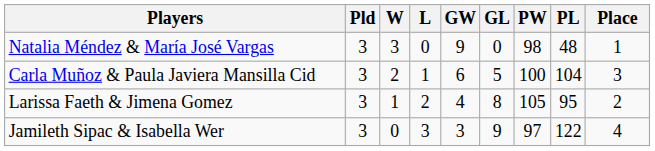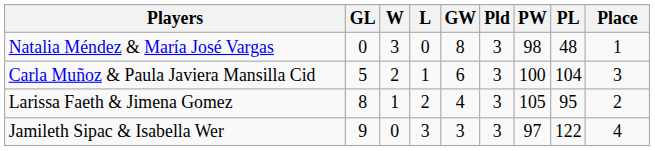 <table class=wikitable style="text-align:center">
 <tr>
 <th width=300>Players</th>
-<th width=20>Pld</th>
+<th width=20>GL</th>
 <th width=20>W</th>
 <th width=20>L</th>
 <th width=20>GW</th>
-<th width=20>GL</th>
+<th width=20>Pld</th>
 <th width=20>PW</th>
 <th width=20>PL</th>
 <th width=50>Place</th>
 </tr>
 <tr>
 <td align=left>  <a href='#'>Natalia Méndez</a> & <a href='#'>María José Vargas</a></td>
-<td>3</td>
+<td>0</td>
 <td>3</td>
 <td>0</td>
-<td>9</td>
-<td>0</td>
+<td>8</td>
+<td>3</td>
 <td>98</td>
 <td>48</td>
 <td>1</td>
 </tr>
 <tr>
 <td align=left> <a href='#'>Carla Muñoz</a> & Paula Javiera Mansilla Cid</td>
-<td>3</td>
+<td>5</td>
 <td>2</td>
 <td>1</td>
 <td>6</td>
-<td>5</td>
+<td>3</td>
 <td>100</td>
 <td>104</td>
 <td>3</td>
 </tr>
 <tr>
 <td align=left> Larissa Faeth & Jimena Gomez</td>
-<td>3</td>
+<td>8</td>
 <td>1</td>
 <td>2</td>
 <td>4</td>
-<td>8</td>
+<td>3</td>
 <td>105</td>
 <td>95</td>
 <td>2</td>
 </tr>
 <tr>
 <td align=left> Jamileth Sipac & Isabella Wer</td>
-<td>3</td>
+<td>9</td>
 <td>0</td>
 <td>3</td>
 <td>3</td>
-<td>9</td>
+<td>3</td>
 <td>97</td>
 <td>122</td>
 <td>4</td>
 </tr>
 </table>
